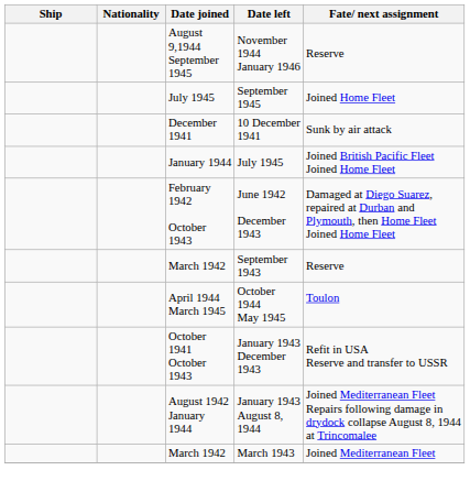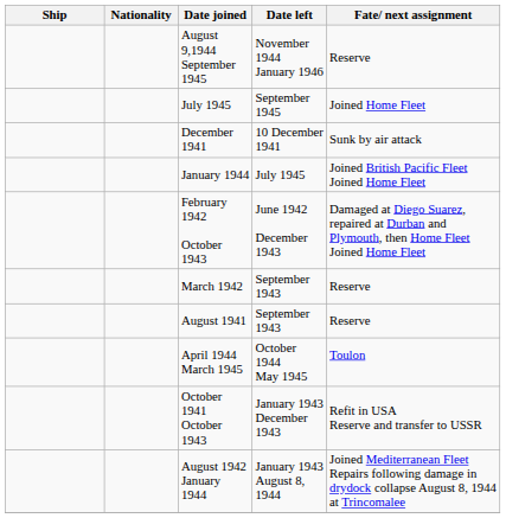 <table class="wikitable" width="100%">
 <tr>
 <th width="20%">Ship</th>
 <th width="15%">Nationality</th>
 <th width="15%">Date joined</th>
 <th width="15%">Date left</th>
 <th width="35%">Fate/ next assignment</th>
 </tr>
 <tr>
 <td></td>
 <td></td>
 <td>August 9,1944<br>September 1945</td>
 <td>November 1944<br>January 1946</td>
 <td>Reserve</td>
 </tr>
 <tr>
 <td></td>
 <td></td>
 <td>July 1945</td>
 <td>September 1945</td>
 <td>Joined <a href='#'>Home Fleet</a></td>
 </tr>
 <tr>
 <td></td>
 <td></td>
 <td>December 1941</td>
 <td>10 December 1941</td>
 <td>Sunk by air attack</td>
 </tr>
 <tr>
 <td></td>
 <td></td>
 <td>January 1944</td>
 <td>July 1945</td>
 <td>Joined <a href='#'>British Pacific Fleet</a><br>Joined <a href='#'>Home Fleet</a></td>
 </tr>
 <tr>
 <td></td>
 <td></td>
 <td>February 1942<br><br>October 1943</td>
 <td>June 1942<br><br>December 1943</td>
 <td>Damaged at <a href='#'>Diego Suarez</a>, repaired at <a href='#'>Durban</a> and <a href='#'>Plymouth</a>, then <a href='#'>Home Fleet</a><br>Joined <a href='#'>Home Fleet</a></td>
 </tr>
 <tr>
 <td></td>
 <td></td>
 <td>March 1942</td>
 <td>September 1943</td>
 <td>Reserve</td>
 </tr>
 <tr>
 <td></td>
 <td></td>
+<td>August 1941</td>
+<td>September 1943</td>
+<td>Reserve</td>
+</tr>
+<tr>
+<td></td>
+<td></td>
 <td>April 1944<br>March 1945</td>
 <td>October 1944<br>May 1945</td>
 <td><a href='#'>Toulon</a><br> </td>
 </tr>
 <tr>
 <td></td>
 <td></td>
 <td>October 1941<br>October 1943</td>
 <td>January 1943<br>December 1943</td>
 <td>Refit in USA<br>Reserve and transfer to USSR</td>
 </tr>
 <tr>
 <td></td>
 <td></td>
 <td>August 1942<br>January 1944 </td>
 <td>January 1943<br>August 8, 1944</td>
 <td>Joined <a href='#'>Mediterranean Fleet</a><br>Repairs following damage in <a href='#'>drydock</a> collapse August 8, 1944 at <a href='#'>Trincomalee</a></td>
 </tr>
 <tr>
-<td></td>
-<td></td>
-<td>March 1942</td>
-<td>March 1943</td>
-<td>Joined <a href='#'>Mediterranean Fleet</a></td>
-</tr>
-<tr>
 </tr>
 </table>
